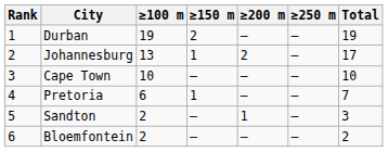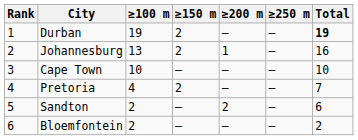 <table class="wikitable">
 <tr>
 <th>Rank</th>
 <th>City</th>
 <th>≥100 m</th>
 <th>≥150 m</th>
 <th>≥200 m</th>
 <th>≥250 m</th>
 <th>Total</th>
 </tr>
 <tr>
 <td>1</td>
 <td>Durban</td>
 <td>19</td>
 <td>2</td>
 <td>–</td>
 <td>–</td>
-<td>19</td>
+<td><strong>19</strong></td>
 </tr>
 <tr>
 <td>2</td>
 <td>Johannesburg</td>
 <td>13</td>
+<td>2</td>
 <td>1</td>
-<td>2</td>
 <td>–</td>
-<td>17</td>
+<td>16</td>
 </tr>
 <tr>
 <td>3</td>
 <td>Cape Town</td>
 <td>10</td>
 <td>–</td>
 <td>–</td>
 <td>–</td>
 <td>10</td>
 </tr>
 <tr>
 <td>4</td>
 <td>Pretoria</td>
-<td>6</td>
-<td>1</td>
+<td>4</td>
+<td>2</td>
 <td>–</td>
 <td>–</td>
 <td>7</td>
 </tr>
 <tr>
 <td>5</td>
 <td>Sandton</td>
 <td>2</td>
 <td>–</td>
-<td>1</td>
+<td>2</td>
 <td>–</td>
-<td>3</td>
+<td>6</td>
 </tr>
 <tr>
 <td>6</td>
 <td>Bloemfontein</td>
 <td>2</td>
 <td>–</td>
 <td>–</td>
 <td>–</td>
 <td>2</td>
 </tr>
 </table>
